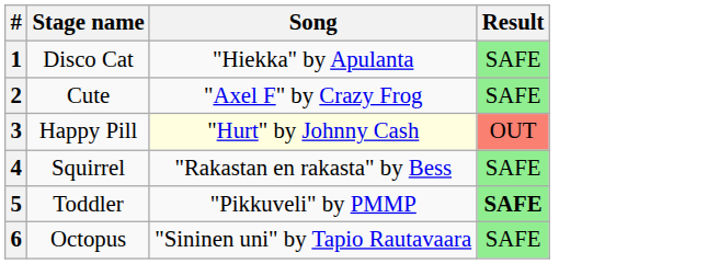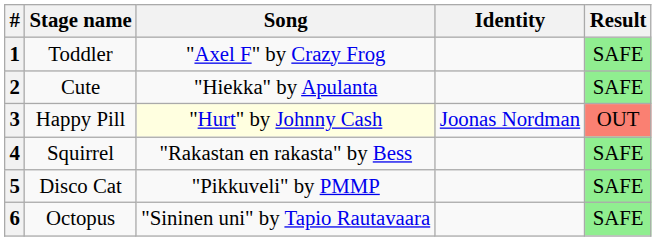 <table class="wikitable plainrowheaders" style="text-align: center;">
 <tr>
 <th>#</th>
 <th>Stage name</th>
 <th>Song</th>
+<th>Identity</th>
 <th>Result</th>
 </tr>
 <tr>
 <th>1</th>
-<td>Disco Cat</td>
-<td>"Hiekka" by <a href='#'>Apulanta</a></td>
+<td>Toddler</td>
+<td>"<a href='#'>Axel F</a>" by <a href='#'>Crazy Frog</a></td>
+<td></td>
 <td bgcolor="lightgreen">SAFE</td>
 </tr>
 <tr>
 <th>2</th>
 <td>Cute</td>
-<td>"<a href='#'>Axel F</a>" by <a href='#'>Crazy Frog</a></td>
+<td>"Hiekka" by <a href='#'>Apulanta</a></td>
+<td></td>
 <td bgcolor="lightgreen">SAFE</td>
 </tr>
 <tr>
 <th>3</th>
 <td>Happy Pill</td>
 <td style="background: lightyellow;">"<a href='#'>Hurt</a>" by <a href='#'>Johnny Cash</a></td>
+<td><a href='#'>Joonas Nordman</a></td>
 <td bgcolor="salmon">OUT</td>
 </tr>
 <tr>
 <th>4</th>
 <td>Squirrel</td>
 <td>"Rakastan en rakasta" by <a href='#'>Bess</a></td>
+<td></td>
 <td bgcolor="lightgreen">SAFE</td>
 </tr>
 <tr>
 <th>5</th>
-<td>Toddler</td>
+<td>Disco Cat</td>
 <td>"Pikkuveli" by <a href='#'>PMMP</a></td>
-<td bgcolor="lightgreen"><strong>SAFE</strong></td>
+<td></td>
+<td bgcolor="lightgreen">SAFE</td>
 </tr>
 <tr>
 <th>6</th>
 <td>Octopus</td>
 <td>"Sininen uni" by <a href='#'>Tapio Rautavaara</a></td>
+<td></td>
 <td bgcolor=lightgreen>SAFE</td>
 </tr>
 </table>
